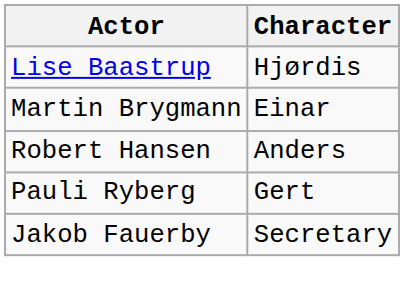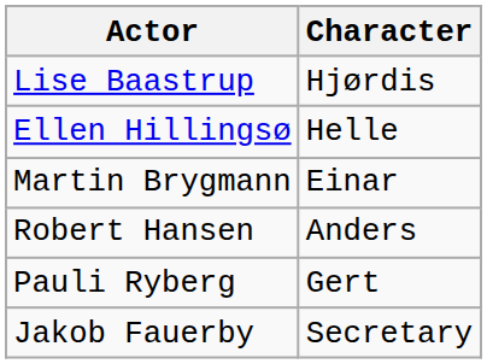 <table class="wikitable">
 <tr>
 <th>Actor</th>
 <th>Character</th>
 </tr>
 <tr>
 <td><a href='#'>Lise Baastrup</a></td>
 <td>Hjørdis</td>
+</tr>
+<tr>
+<td><a href='#'>Ellen Hillingsø</a></td>
+<td>Helle</td>
 </tr>
 <tr>
 <td>Martin Brygmann</td>
 <td>Einar</td>
 </tr>
 <tr>
 <td>Robert Hansen</td>
 <td>Anders</td>
 </tr>
 <tr>
 <td>Pauli Ryberg</td>
 <td>Gert</td>
 </tr>
 <tr>
 <td>Jakob Fauerby</td>
 <td>Secretary</td>
 </tr>
 </table>
